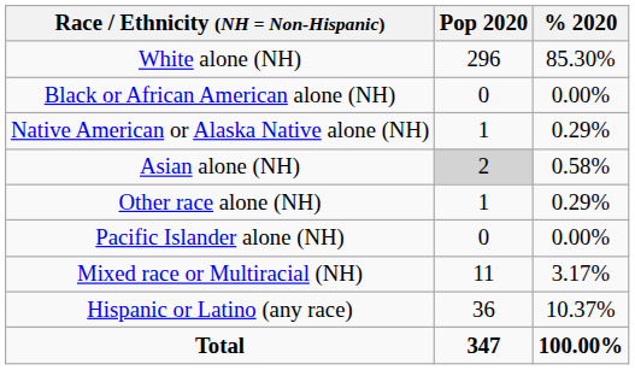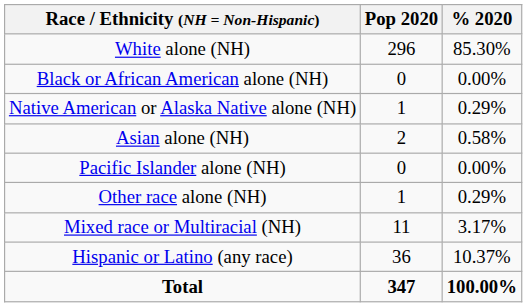 <table class="wikitable" style="text-align:center;">
 <tr>
 <th>Race / Ethnicity <small>(<em>NH = Non-Hispanic</em>)</small></th>
 <th>Pop 2020</th>
 <th>% 2020</th>
 </tr>
 <tr>
 <td><a href='#'>White</a> alone (NH)</td>
 <td>296</td>
 <td>85.30%</td>
 </tr>
 <tr>
 <td><a href='#'>Black or African American</a> alone (NH)</td>
 <td>0</td>
 <td>0.00%</td>
 </tr>
 <tr>
 <td><a href='#'>Native American</a> or <a href='#'>Alaska Native</a> alone (NH)</td>
 <td>1</td>
 <td>0.29%</td>
 </tr>
 <tr>
 <td><a href='#'>Asian</a> alone (NH)</td>
-<td style="background: lightgrey;">2</td>
+<td>2</td>
 <td>0.58%</td>
+</tr>
+<tr>
+<td><a href='#'>Pacific Islander</a> alone (NH)</td>
+<td>0</td>
+<td>0.00%</td>
 </tr>
 <tr>
 <td><a href='#'>Other race</a> alone (NH)</td>
 <td>1</td>
 <td>0.29%</td>
-</tr>
-<tr>
-<td><a href='#'>Pacific Islander</a> alone (NH)</td>
-<td>0</td>
-<td>0.00%</td>
 </tr>
 <tr>
 <td><a href='#'>Mixed race or Multiracial</a> (NH)</td>
 <td>11</td>
 <td>3.17%</td>
 </tr>
 <tr>
 <td><a href='#'>Hispanic or Latino</a> (any race)</td>
 <td>36</td>
 <td>10.37%</td>
 </tr>
 <tr>
 <td><strong>Total</strong></td>
 <td><strong>347</strong></td>
 <td><strong>100.00%</strong></td>
 </tr>
 </table>
